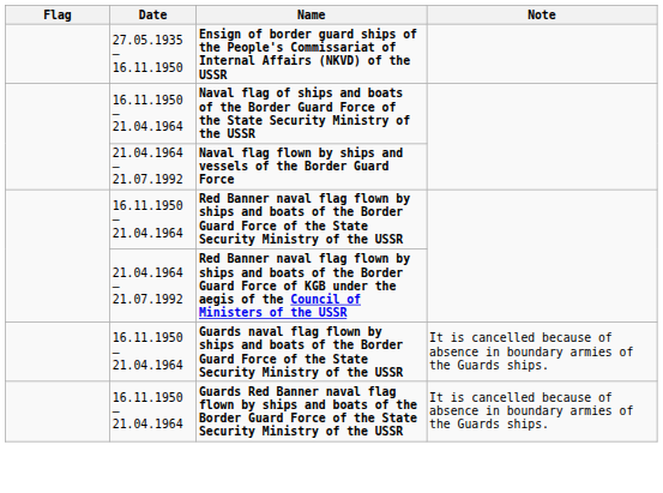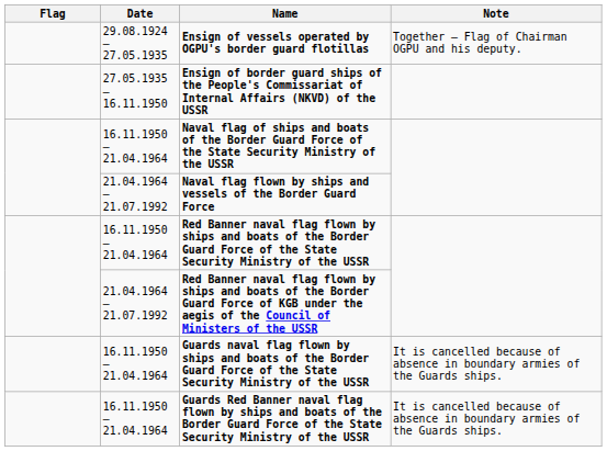 <table class="wikitable">
 <tr>
 <th width="110">Flag</th>
 <th width="90">Date</th>
 <th width="250">Name</th>
 <th width="250">Note</th>
+</tr>
+<tr>
+<td></td>
+<td>29.08.1924 — 27.05.1935</td>
+<td><strong>Ensign of vessels operated by OGPU's border guard flotillas</strong></td>
+<td>Together — Flag of Chairman OGPU and his deputy.</td>
 </tr>
 <tr>
 <td></td>
 <td>27.05.1935 — 16.11.1950</td>
 <td><strong>Ensign of border guard ships of the People's Commissariat of Internal Affairs (NKVD) of the USSR</strong></td>
 <td></td>
 </tr>
 <tr>
 <td rowspan="2"></td>
 <td>16.11.1950 — 21.04.1964</td>
 <td><strong>Naval flag of ships and boats of the Border Guard Force of the State Security Ministry of the USSR</strong></td>
 <td rowspan="2"></td>
 </tr>
 <tr>
 <td>21.04.1964 — 21.07.1992</td>
 <td><strong>Naval flag flown by ships and vessels of the Border Guard Force</strong></td>
 </tr>
 <tr>
 <td rowspan="2"></td>
 <td>16.11.1950 — 21.04.1964</td>
 <td><strong>Red Banner naval flag flown by ships and boats of the Border Guard Force of the State Security Ministry of the USSR</strong></td>
 <td rowspan="2"></td>
 </tr>
 <tr>
 <td>21.04.1964 — 21.07.1992</td>
 <td><strong>Red Banner naval flag flown by ships and boats of the Border Guard Force of KGB under the aegis of the <a href='#'>Council of Ministers of the USSR</a></strong></td>
 </tr>
 <tr>
 <td></td>
 <td>16.11.1950 — 21.04.1964</td>
 <td><strong>Guards naval flag flown by ships and boats of the Border Guard Force of the State Security Ministry of the USSR</strong></td>
 <td>It is cancelled because of absence in boundary armies of the Guards ships.</td>
 </tr>
 <tr>
 <td></td>
 <td>16.11.1950 — 21.04.1964</td>
 <td><strong>Guards Red Banner naval flag flown by ships and boats of the Border Guard Force of the State Security Ministry of the USSR</strong></td>
 <td>It is cancelled because of absence in boundary armies of the Guards ships.</td>
 </tr>
 </table>
